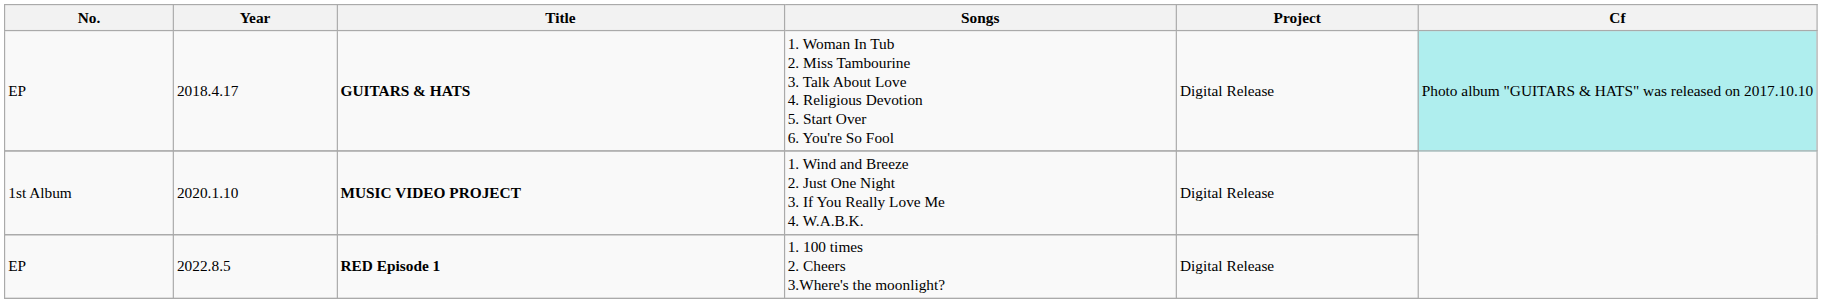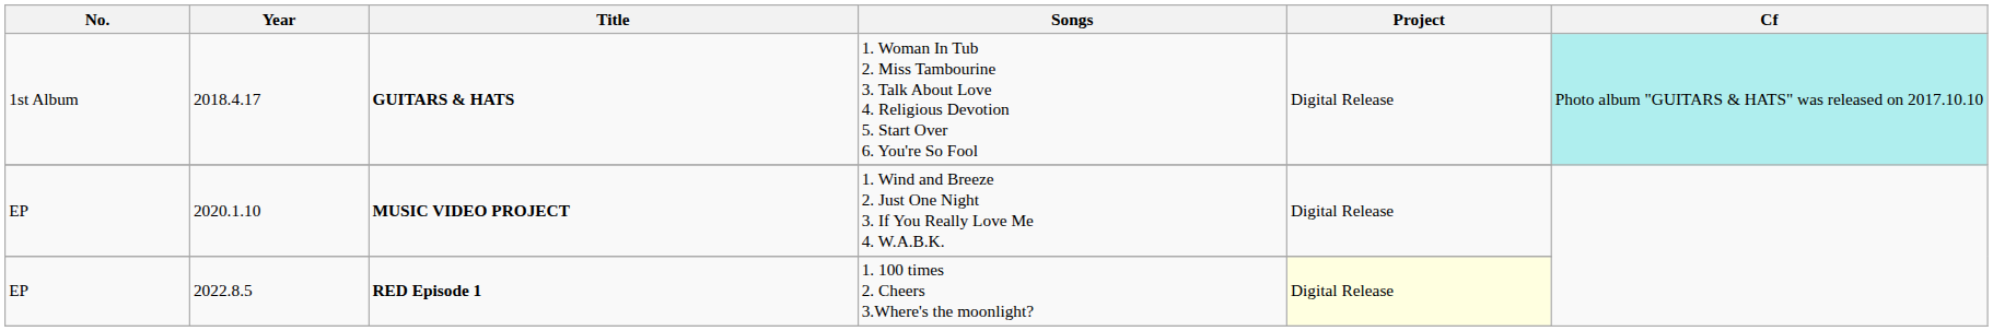 <table class="wikitable" style="font-size:small">
 <tr>
 <th>No.</th>
 <th>Year</th>
 <th>Title</th>
 <th>Songs</th>
 <th>Project</th>
 <th width="22%">Cf</th>
 </tr>
 <tr>
-<td>EP</td>
+<td>1st Album</td>
 <td>2018.4.17</td>
 <td><strong>GUITARS & HATS</strong></td>
 <td>1. Woman In Tub<br>2. Miss Tambourine<br>3. Talk About Love<br>4. Religious Devotion<br>5. Start Over<br>6. You're So Fool</td>
 <td>Digital Release</td>
 <td style="background: paleturquoise;">Photo album "GUITARS & HATS" was released on 2017.10.10</td>
 </tr>
 <tr>
 </tr>
 <tr>
-<td>1st Album</td>
+<td>EP</td>
 <td>2020.1.10</td>
 <td><strong>MUSIC VIDEO PROJECT</strong></td>
 <td>1. Wind and Breeze<br>2. Just One Night<br>3. If You Really Love Me<br>4. W.A.B.K.<br></td>
 <td>Digital Release</td>
 </tr>
 <tr>
 </tr>
 <tr>
 <td>EP</td>
 <td>2022.8.5</td>
 <td><strong>RED Episode 1</strong></td>
 <td>1. 100 times<br>2. Cheers<br>3.Where's the moonlight?<br></td>
-<td>Digital Release</td>
+<td style="background: lightyellow;">Digital Release</td>
 </tr>
 <tr>
 </tr>
 </table>
